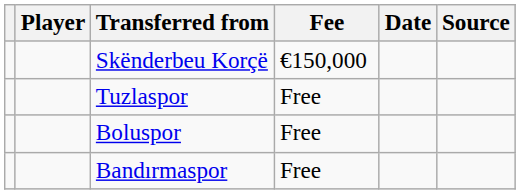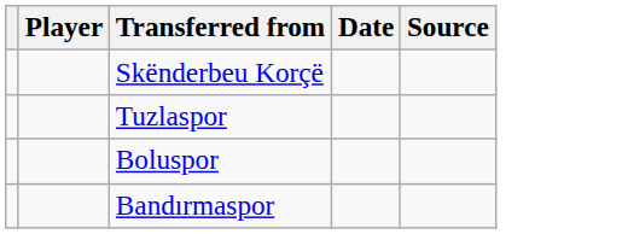 <table class="wikitable plainrowheaders sortable">
 <tr>
 <th></th>
 <th scope="col">Player</th>
 <th>Transferred from</th>
-<th style="width: 65px;">Fee</th>
 <th scope="col">Date</th>
 <th scope="col">Source</th>
 </tr>
 <tr>
 <td align="center"></td>
 <td></td>
 <td> <a href='#'>Skënderbeu Korçë</a></td>
-<td>€150,000</td>
 <td></td>
 <td></td>
 </tr>
 <tr>
 <td align="center"></td>
 <td></td>
 <td> <a href='#'>Tuzlaspor</a></td>
-<td>Free</td>
 <td></td>
 <td></td>
 </tr>
 <tr>
 <td align="center"></td>
 <td></td>
 <td> <a href='#'>Boluspor</a></td>
-<td>Free</td>
 <td></td>
 <td></td>
 </tr>
 <tr>
 <td align="center"></td>
 <td></td>
 <td> <a href='#'>Bandırmaspor</a></td>
-<td>Free</td>
 <td></td>
 <td></td>
 </tr>
 </table>
